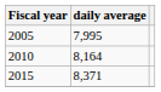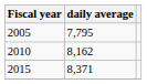 <table class="wikitable">
 <tr>
 <th>Fiscal year</th>
 <th>daily average</th>
 <th></th>
 </tr>
 <tr>
 <td>2005</td>
-<td>7,995</td>
+<td>7,795</td>
 <td></td>
 </tr>
 <tr>
 <td>2010</td>
-<td>8,164</td>
+<td>8,162</td>
 <td></td>
 </tr>
 <tr>
 <td>2015</td>
 <td>8,371</td>
 <td></td>
 </tr>
 <tr>
 </tr>
 </table>
